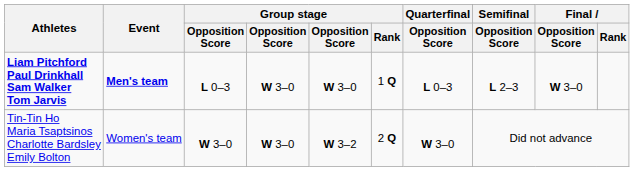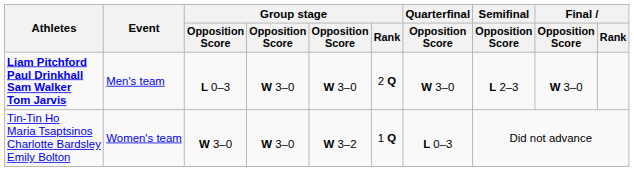 <table class=wikitable style=font-size:88%;text-align:center>
 <tr>
 <th rowspan=2>Athletes</th>
 <th rowspan=2>Event</th>
 <th colspan=4>Group stage</th>
 <th>Quarterfinal</th>
 <th>Semifinal</th>
 <th colspan=2>Final / </th>
 </tr>
 <tr style=font-size:95%>
 <th>Opposition<br>Score</th>
 <th>Opposition<br>Score</th>
 <th>Opposition<br>Score</th>
 <th>Rank</th>
 <th>Opposition<br>Score</th>
 <th>Opposition<br>Score</th>
 <th>Opposition<br>Score</th>
 <th>Rank</th>
 </tr>
 <tr>
 <td align=left><strong><a href='#'>Liam Pitchford</a></strong> <br> <strong><a href='#'>Paul Drinkhall</a></strong> <br> <strong><a href='#'>Sam Walker</a></strong> <br><strong><a href='#'>Tom Jarvis</a></strong></td>
-<td align=left><strong><a href='#'>Men's team</a></strong></td>
+<td align=left><a href='#'>Men's team</a></td>
 <td><br><strong>L</strong> 0–3</td>
 <td><br><strong>W</strong> 3–0</td>
 <td><br><strong>W</strong> 3–0</td>
-<td>1 <strong>Q</strong></td>
-<td><br><strong>L</strong> 0–3</td>
+<td>2 <strong>Q</strong></td>
+<td><br><strong>W</strong> 3–0</td>
 <td><br><strong>L</strong> 2–3</td>
 <td><br><strong>W</strong> 3–0</td>
 <td></td>
 </tr>
 <tr>
 <td align=left><a href='#'>Tin-Tin Ho</a> <br> <a href='#'>Maria Tsaptsinos</a> <br><a href='#'>Charlotte Bardsley</a> <br><a href='#'>Emily Bolton</a></td>
 <td align=left><a href='#'>Women's team</a></td>
 <td><br><strong>W</strong> 3–0</td>
 <td><br><strong>W</strong> 3–0</td>
 <td><br><strong>W</strong> 3–2</td>
-<td>2 <strong>Q</strong></td>
-<td><br><strong>W</strong> 3–0</td>
+<td>1 <strong>Q</strong></td>
+<td><br><strong>L</strong> 0–3</td>
 <td colspan=3>Did not advance</td>
 </tr>
 </table>
